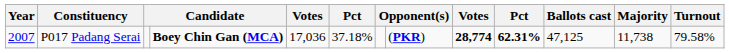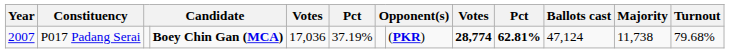 <table class="wikitable" style="margin:0.5em ; font-size:95%">
 <tr>
 <th>Year</th>
 <th>Constituency</th>
 <th colspan=2>Candidate</th>
 <th>Votes</th>
 <th>Pct</th>
 <th colspan=2>Opponent(s)</th>
 <th>Votes</th>
 <th>Pct</th>
 <th>Ballots cast</th>
 <th>Majority</th>
 <th>Turnout</th>
 </tr>
 <tr>
 <td><a href='#'>2007</a></td>
 <td>P017 <a href='#'>Padang Serai</a></td>
 <td></td>
 <td><strong>Boey Chin Gan (<a href='#'>MCA</a>)</strong></td>
 <td align="right">17,036</td>
-<td>37.18%</td>
+<td>37.19%</td>
 <td></td>
 <td> (<a href='#'><strong>PKR</strong></a>)</td>
 <td align="right"><strong>28,774</strong></td>
-<td><strong>62.31%</strong></td>
-<td>47,125</td>
+<td><strong>62.81%</strong></td>
+<td>47,124</td>
 <td>11,738</td>
-<td>79.58%</td>
+<td>79.68%</td>
 </tr>
 </table>
